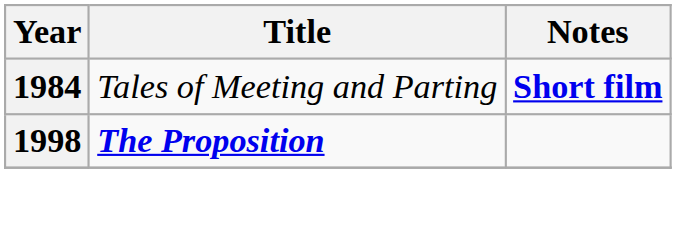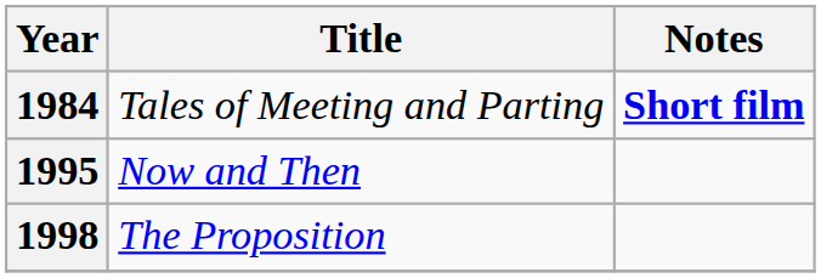 <table class="wikitable plainrowheaders">
 <tr>
 <th scope="col">Year</th>
 <th scope="col">Title</th>
 <th scope="col">Notes</th>
 </tr>
 <tr>
 <th scope="row">1984</th>
 <td><em>Tales of Meeting and Parting</em></td>
 <td><strong><a href='#'>Short film</a></strong></td>
 </tr>
 <tr>
+<th scope="row">1995</th>
+<td><em><a href='#'>Now and Then</a></em></td>
+<td></td>
+</tr>
+<tr>
 <th scope="row">1998</th>
-<td><strong><em><a href='#'>The Proposition</a></em></strong></td>
+<td><em><a href='#'>The Proposition</a></em></td>
 <td></td>
 </tr>
 <tr>
 </tr>
 </table>
